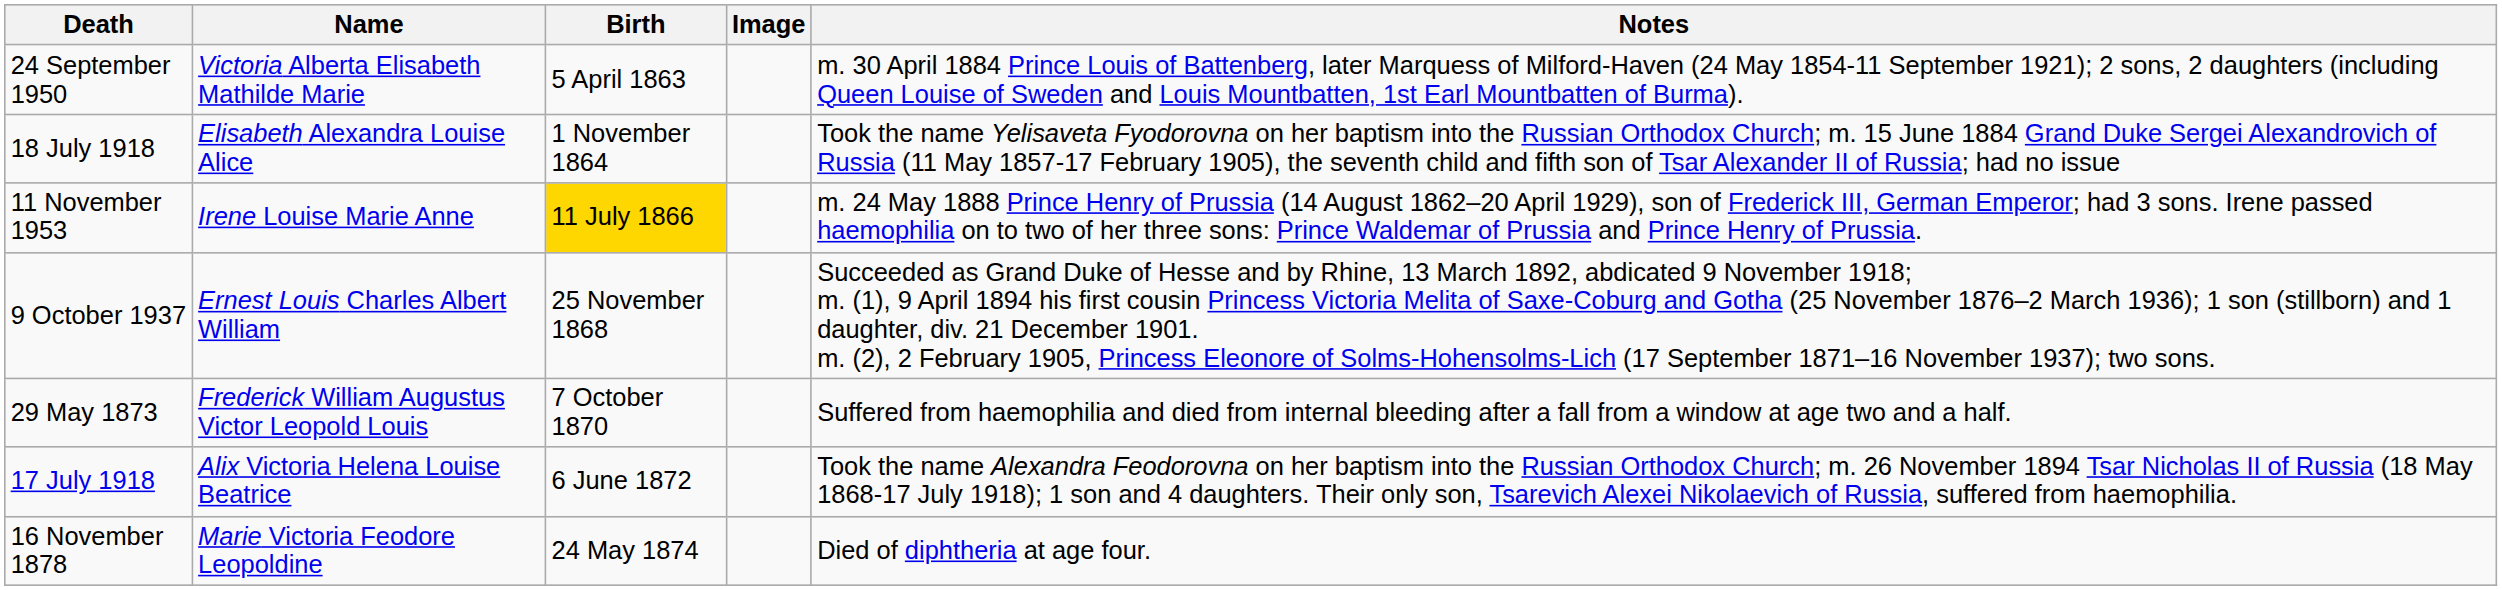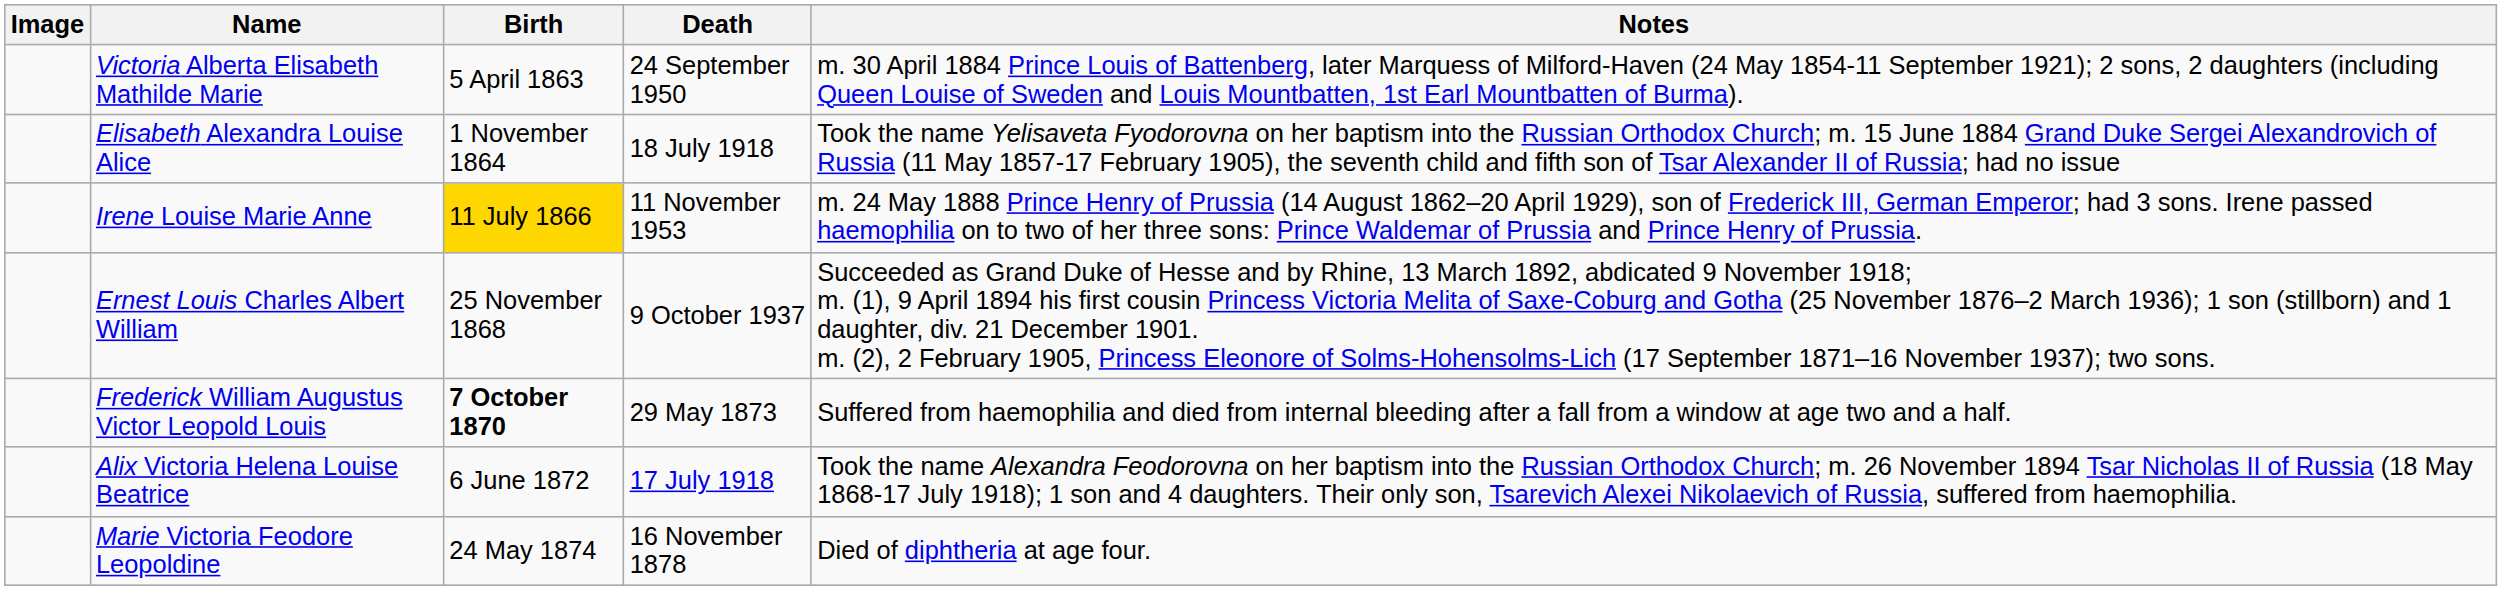 <table class="wikitable">
 <tr>
-<th>Death</th>
+<th>Image</th>
 <th>Name</th>
 <th>Birth</th>
-<th>Image</th>
+<th>Death</th>
 <th>Notes</th>
 </tr>
 <tr>
-<td>24 September 1950</td>
+<td></td>
 <td><a href='#'><em>Victoria</em> Alberta Elisabeth Mathilde Marie</a></td>
 <td>5 April 1863</td>
-<td></td>
+<td>24 September 1950</td>
 <td>m. 30 April 1884 <a href='#'>Prince Louis of Battenberg</a>, later Marquess of Milford-Haven (24 May 1854-11 September 1921); 2 sons, 2 daughters (including <a href='#'>Queen Louise of Sweden</a> and <a href='#'>Louis Mountbatten, 1st Earl Mountbatten of Burma</a>).</td>
 </tr>
 <tr>
-<td>18 July 1918</td>
+<td></td>
 <td><a href='#'><em>Elisabeth</em> Alexandra Louise Alice</a></td>
 <td>1 November 1864</td>
-<td></td>
+<td>18 July 1918</td>
 <td>Took the name <em>Yelisaveta Fyodorovna</em> on her baptism into the <a href='#'>Russian Orthodox Church</a>; m. 15 June 1884 <a href='#'>Grand Duke Sergei Alexandrovich of Russia</a> (11 May 1857-17 February 1905), the seventh child and fifth son of <a href='#'>Tsar Alexander II of Russia</a>; had no issue</td>
 </tr>
 <tr>
-<td>11 November 1953</td>
+<td></td>
 <td><a href='#'><em>Irene</em> Louise Marie Anne</a></td>
 <td style="background: gold;">11 July 1866</td>
-<td></td>
+<td>11 November 1953</td>
 <td>m. 24 May 1888 <a href='#'>Prince Henry of Prussia</a> (14 August 1862–20 April 1929), son of <a href='#'>Frederick III, German Emperor</a>; had 3 sons. Irene passed <a href='#'>haemophilia</a> on to two of her three sons: <a href='#'>Prince Waldemar of Prussia</a> and <a href='#'>Prince Henry of Prussia</a>.</td>
 </tr>
 <tr>
-<td>9 October 1937</td>
+<td></td>
 <td><a href='#'><em>Ernest Louis</em> Charles Albert William</a></td>
 <td>25 November 1868</td>
-<td></td>
+<td>9 October 1937</td>
 <td>Succeeded as Grand Duke of Hesse and by Rhine, 13 March 1892, abdicated 9 November 1918;<br>m. (1), 9 April 1894 his first cousin <a href='#'>Princess Victoria Melita of Saxe-Coburg and Gotha</a> (25 November 1876–2 March 1936); 1 son (stillborn) and 1 daughter, div. 21 December 1901.<br>m. (2), 2 February 1905, <a href='#'>Princess Eleonore of Solms-Hohensolms-Lich</a> (17 September 1871–16 November 1937); two sons.</td>
 </tr>
 <tr>
+<td></td>
+<td><a href='#'><em>Frederick</em> William Augustus Victor Leopold Louis</a></td>
+<td><strong>7 October 1870</strong></td>
 <td>29 May 1873</td>
-<td><a href='#'><em>Frederick</em> William Augustus Victor Leopold Louis</a></td>
-<td>7 October 1870</td>
-<td></td>
 <td>Suffered from haemophilia and died from internal bleeding after a fall from a window at age two and a half.</td>
 </tr>
 <tr>
-<td><a href='#'>17 July 1918</a></td>
+<td></td>
 <td><a href='#'><em>Alix</em> Victoria Helena Louise Beatrice</a></td>
 <td>6 June 1872</td>
-<td></td>
+<td><a href='#'>17 July 1918</a></td>
 <td>Took the name <em>Alexandra Feodorovna</em> on her baptism into the <a href='#'>Russian Orthodox Church</a>; m. 26 November 1894 <a href='#'>Tsar Nicholas II of Russia</a> (18 May 1868-17 July 1918); 1 son and 4 daughters. Their only son, <a href='#'>Tsarevich Alexei Nikolaevich of Russia</a>, suffered from haemophilia.</td>
 </tr>
 <tr>
-<td>16 November 1878</td>
+<td></td>
 <td><a href='#'><em>Marie</em> Victoria Feodore Leopoldine</a></td>
 <td>24 May 1874</td>
-<td></td>
+<td>16 November 1878</td>
 <td>Died of <a href='#'>diphtheria</a> at age four.</td>
 </tr>
 </table>
